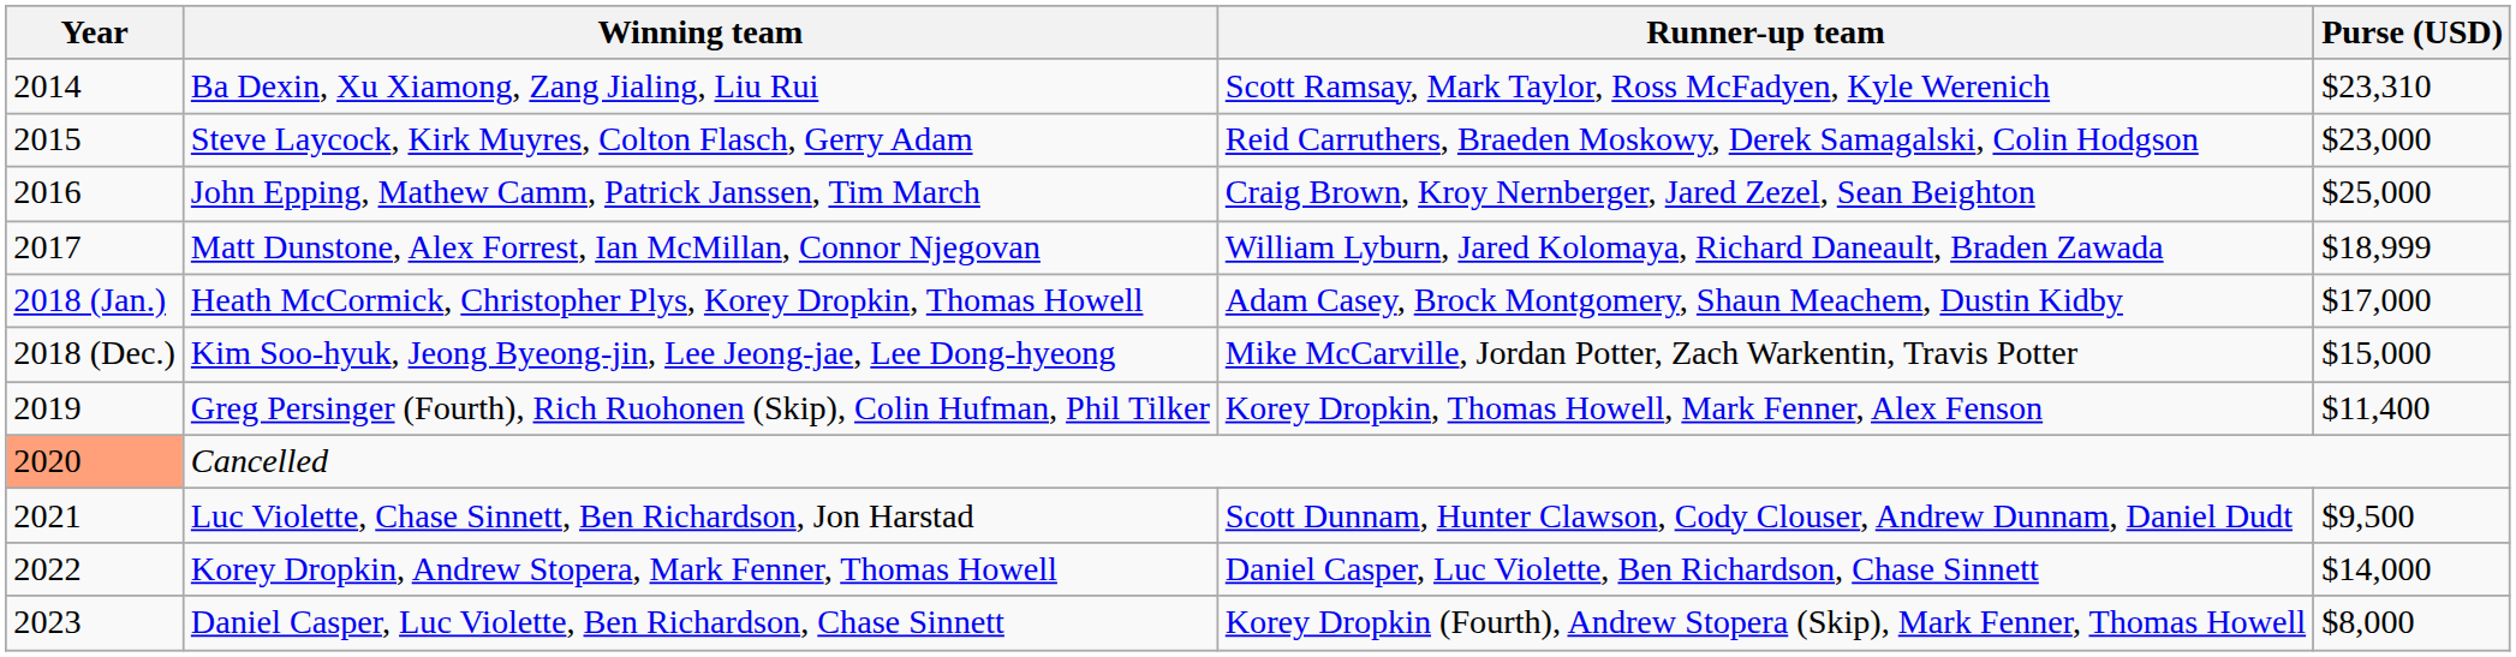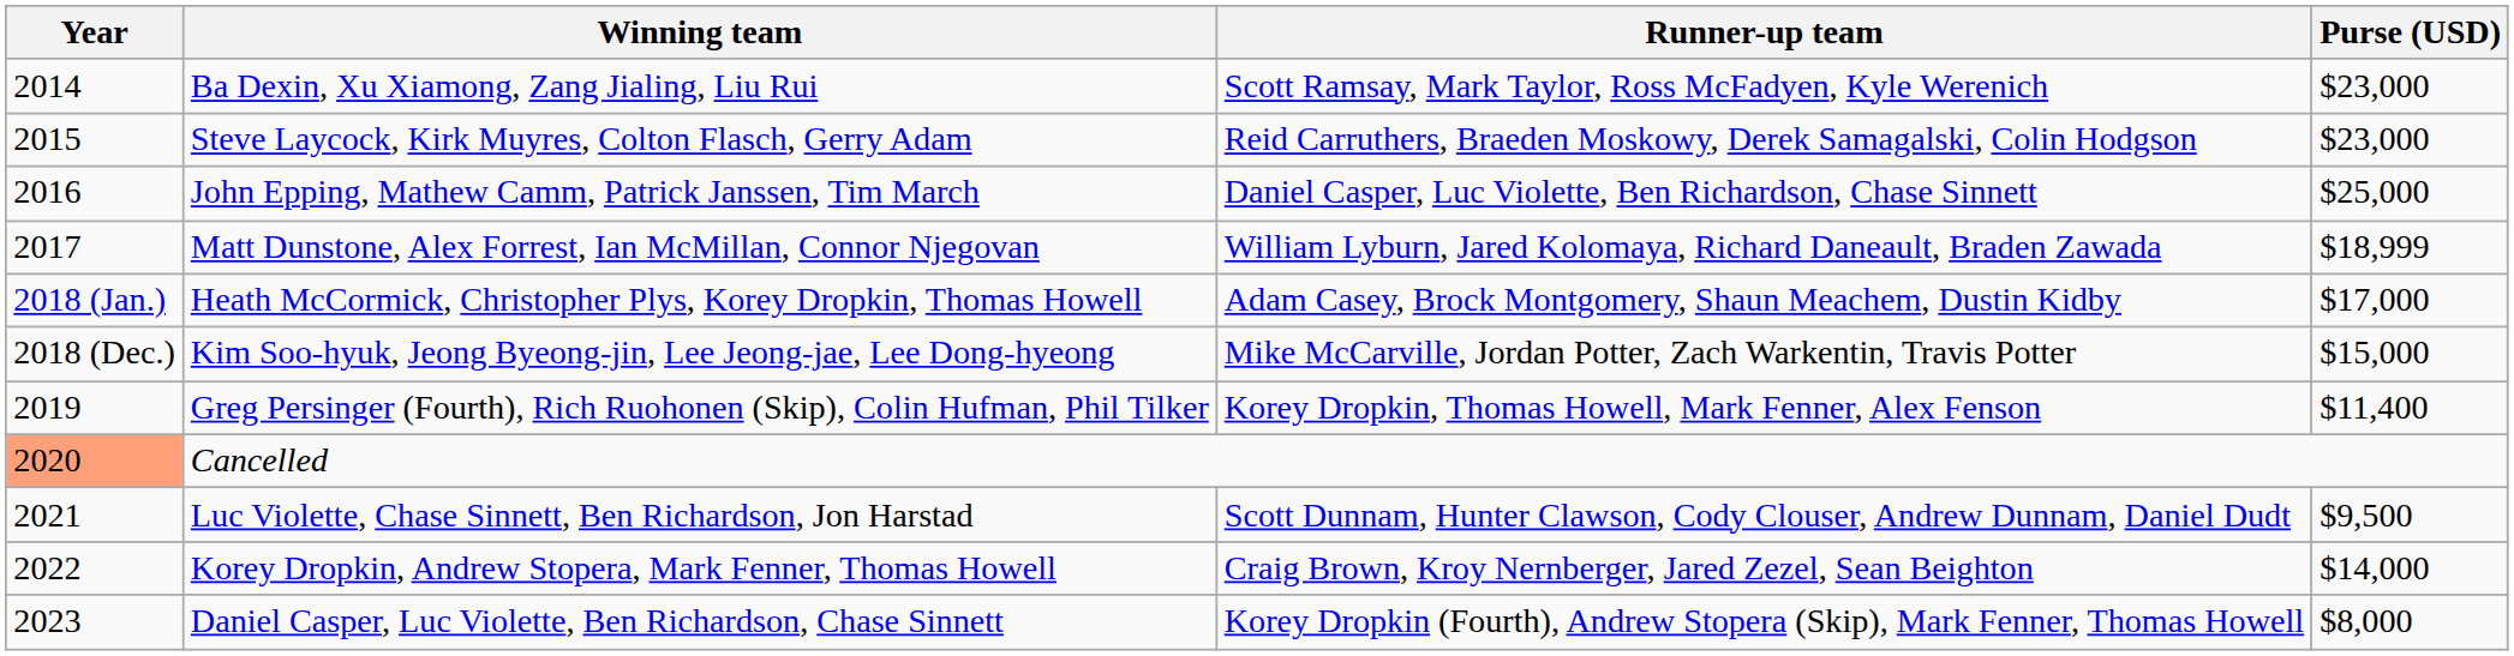 <table class="wikitable">
 <tr>
 <th scope="col">Year</th>
 <th scope="col">Winning team</th>
 <th scope="col">Runner-up team</th>
 <th scope="col">Purse (USD)</th>
 </tr>
 <tr>
 <td>2014</td>
 <td> <a href='#'>Ba Dexin</a>, <a href='#'>Xu Xiamong</a>, <a href='#'>Zang Jialing</a>, <a href='#'>Liu Rui</a></td>
 <td> <a href='#'>Scott Ramsay</a>, <a href='#'>Mark Taylor</a>, <a href='#'>Ross McFadyen</a>, <a href='#'>Kyle Werenich</a></td>
-<td>$23,310</td>
+<td>$23,000</td>
 </tr>
 <tr>
 <td>2015</td>
 <td> <a href='#'>Steve Laycock</a>, <a href='#'>Kirk Muyres</a>, <a href='#'>Colton Flasch</a>, <a href='#'>Gerry Adam</a></td>
 <td> <a href='#'>Reid Carruthers</a>, <a href='#'>Braeden Moskowy</a>, <a href='#'>Derek Samagalski</a>, <a href='#'>Colin Hodgson</a></td>
 <td>$23,000</td>
 </tr>
 <tr>
 <td>2016</td>
 <td> <a href='#'>John Epping</a>, <a href='#'>Mathew Camm</a>, <a href='#'>Patrick Janssen</a>, <a href='#'>Tim March</a></td>
-<td> <a href='#'>Craig Brown</a>, <a href='#'>Kroy Nernberger</a>, <a href='#'>Jared Zezel</a>, <a href='#'>Sean Beighton</a></td>
+<td> <a href='#'>Daniel Casper</a>, <a href='#'>Luc Violette</a>, <a href='#'>Ben Richardson</a>, <a href='#'>Chase Sinnett</a></td>
 <td>$25,000</td>
 </tr>
 <tr>
 <td>2017</td>
 <td> <a href='#'>Matt Dunstone</a>, <a href='#'>Alex Forrest</a>, <a href='#'>Ian McMillan</a>, <a href='#'>Connor Njegovan</a></td>
 <td> <a href='#'>William Lyburn</a>, <a href='#'>Jared Kolomaya</a>, <a href='#'>Richard Daneault</a>, <a href='#'>Braden Zawada</a></td>
 <td>$18,999</td>
 </tr>
 <tr>
 <td><a href='#'>2018 (Jan.)</a></td>
 <td> <a href='#'>Heath McCormick</a>, <a href='#'>Christopher Plys</a>, <a href='#'>Korey Dropkin</a>, <a href='#'>Thomas Howell</a></td>
 <td> <a href='#'>Adam Casey</a>, <a href='#'>Brock Montgomery</a>, <a href='#'>Shaun Meachem</a>, <a href='#'>Dustin Kidby</a></td>
 <td>$17,000</td>
 </tr>
 <tr>
 <td>2018 (Dec.)</td>
 <td> <a href='#'>Kim Soo-hyuk</a>, <a href='#'>Jeong Byeong-jin</a>, <a href='#'>Lee Jeong-jae</a>, <a href='#'>Lee Dong-hyeong</a></td>
 <td> <a href='#'>Mike McCarville</a>, Jordan Potter, Zach Warkentin, Travis Potter</td>
 <td>$15,000</td>
 </tr>
 <tr>
 <td>2019</td>
 <td> <a href='#'>Greg Persinger</a> (Fourth), <a href='#'>Rich Ruohonen</a> (Skip), <a href='#'>Colin Hufman</a>, <a href='#'>Phil Tilker</a></td>
 <td> <a href='#'>Korey Dropkin</a>, <a href='#'>Thomas Howell</a>, <a href='#'>Mark Fenner</a>, <a href='#'>Alex Fenson</a></td>
 <td>$11,400</td>
 </tr>
 <tr>
 <td style="background: lightsalmon;">2020</td>
 <td colspan="3"><em>Cancelled</em></td>
 </tr>
 <tr>
 <td>2021</td>
 <td> <a href='#'>Luc Violette</a>, <a href='#'>Chase Sinnett</a>, <a href='#'>Ben Richardson</a>, Jon Harstad</td>
 <td> <a href='#'>Scott Dunnam</a>, <a href='#'>Hunter Clawson</a>, <a href='#'>Cody Clouser</a>, <a href='#'>Andrew Dunnam</a>, <a href='#'>Daniel Dudt</a></td>
 <td>$9,500</td>
 </tr>
 <tr>
 <td>2022</td>
 <td> <a href='#'>Korey Dropkin</a>, <a href='#'>Andrew Stopera</a>, <a href='#'>Mark Fenner</a>, <a href='#'>Thomas Howell</a></td>
-<td> <a href='#'>Daniel Casper</a>, <a href='#'>Luc Violette</a>, <a href='#'>Ben Richardson</a>, <a href='#'>Chase Sinnett</a></td>
+<td> <a href='#'>Craig Brown</a>, <a href='#'>Kroy Nernberger</a>, <a href='#'>Jared Zezel</a>, <a href='#'>Sean Beighton</a></td>
 <td>$14,000</td>
 </tr>
 <tr>
 <td>2023</td>
 <td> <a href='#'>Daniel Casper</a>, <a href='#'>Luc Violette</a>, <a href='#'>Ben Richardson</a>, <a href='#'>Chase Sinnett</a></td>
 <td> <a href='#'>Korey Dropkin</a> (Fourth), <a href='#'>Andrew Stopera</a> (Skip), <a href='#'>Mark Fenner</a>, <a href='#'>Thomas Howell</a></td>
 <td>$8,000</td>
 </tr>
 </table>
